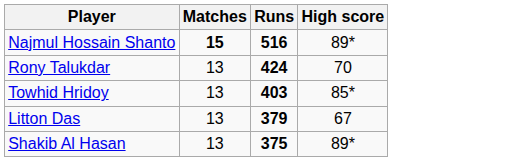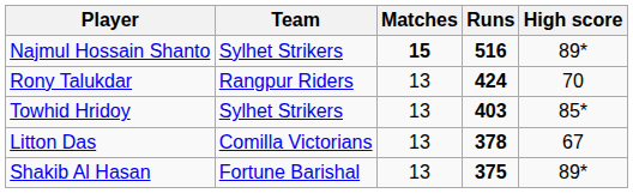 <table class="wikitable" style="text-align: center;">
 <tr>
 <th>Player</th>
+<th>Team</th>
 <th>Matches</th>
 <th>Runs</th>
 <th>High score</th>
 </tr>
 <tr>
 <td style="text-align:left"><a href='#'>Najmul Hossain Shanto</a></td>
+<td style="text-align:left"><a href='#'>Sylhet Strikers</a></td>
 <td><strong>15</strong></td>
 <td><strong>516</strong></td>
 <td>89*</td>
 </tr>
 <tr>
 <td style="text-align:left"><a href='#'>Rony Talukdar</a></td>
+<td style="text-align:left"><a href='#'>Rangpur Riders</a></td>
 <td>13</td>
 <td><strong>424</strong></td>
 <td>70</td>
 </tr>
 <tr>
 <td style="text-align:left"><a href='#'>Towhid Hridoy</a></td>
+<td style="text-align:left"><a href='#'>Sylhet Strikers</a></td>
 <td>13</td>
 <td><strong>403</strong></td>
 <td>85*</td>
 </tr>
 <tr>
 <td style="text-align:left"><a href='#'>Litton Das</a></td>
+<td style="text-align:left"><a href='#'>Comilla Victorians</a></td>
 <td>13</td>
-<td><strong>379</strong></td>
+<td><strong>378</strong></td>
 <td>67</td>
 </tr>
 <tr>
 <td style="text-align:left"><a href='#'>Shakib Al Hasan</a></td>
+<td style="text-align:left"><a href='#'>Fortune Barishal</a></td>
 <td>13</td>
 <td><strong>375</strong></td>
 <td>89*</td>
 </tr>
 </table>
